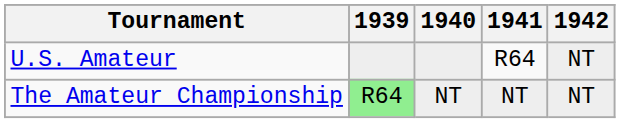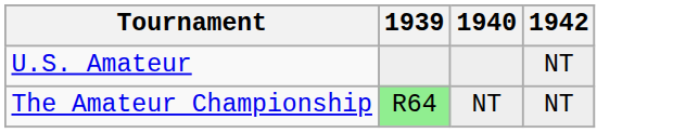 <table class="wikitable" style="font-size:95%;text-align:center;">
 <tr>
 <th>Tournament</th>
 <th>1939</th>
 <th>1940</th>
-<th>1941</th>
 <th>1942</th>
 </tr>
 <tr>
 <td align=left><a href='#'>U.S. Amateur</a></td>
 <td style="background:#eeeeee;"></td>
 <td style="background:#eeeeee;"></td>
-<td>R64</td>
 <td style="background:#eeeeee;">NT</td>
 </tr>
 <tr>
 <td align=left><a href='#'>The Amateur Championship</a></td>
 <td style="background: lightgreen;">R64</td>
 <td style="background:#eeeeee;">NT</td>
 <td style="background:#eeeeee;">NT</td>
-<td style="background:#eeeeee;">NT</td>
 </tr>
 </table>
